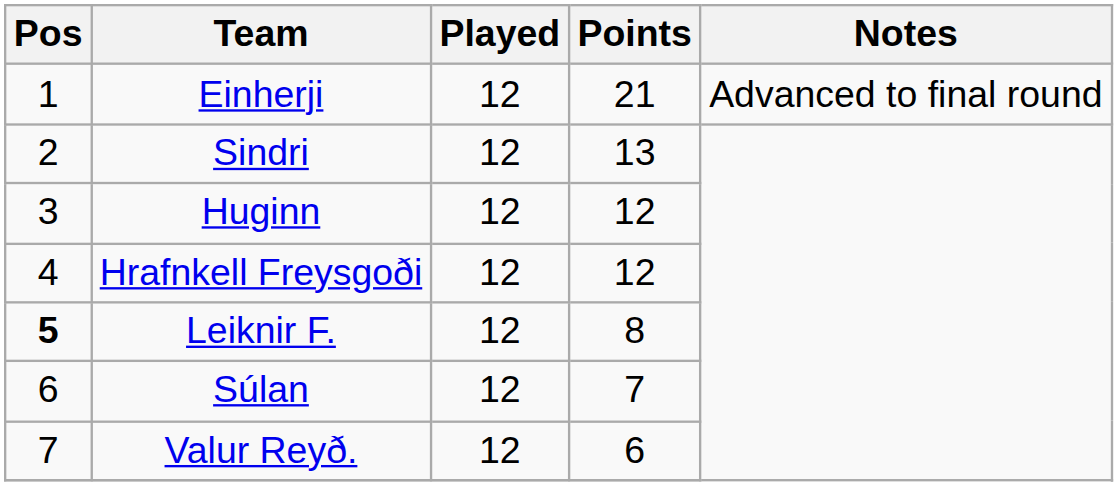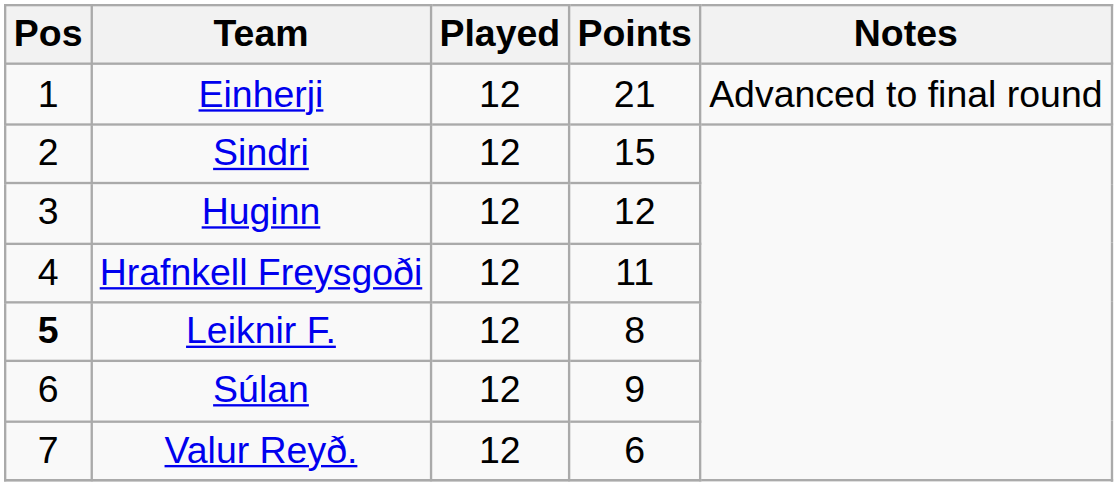 <table class="wikitable" style="text-align: center;">
 <tr>
 <th>Pos</th>
 <th>Team</th>
 <th>Played</th>
 <th>Points</th>
 <th>Notes</th>
 </tr>
 <tr>
 <td>1</td>
 <td><a href='#'>Einherji</a></td>
 <td>12</td>
 <td>21</td>
 <td align="center" rowspan="1">Advanced to final round</td>
 </tr>
 <tr>
 <td>2</td>
 <td><a href='#'>Sindri</a></td>
 <td>12</td>
-<td>13</td>
+<td>15</td>
 </tr>
 <tr>
 <td>3</td>
 <td><a href='#'>Huginn</a></td>
 <td>12</td>
 <td>12</td>
 </tr>
 <tr>
 <td>4</td>
 <td><a href='#'>Hrafnkell Freysgoði</a></td>
 <td>12</td>
-<td>12</td>
+<td>11</td>
 </tr>
 <tr>
 <td><strong>5</strong></td>
 <td><a href='#'>Leiknir F.</a></td>
 <td>12</td>
 <td>8</td>
 </tr>
 <tr>
 <td>6</td>
 <td><a href='#'>Súlan</a></td>
 <td>12</td>
-<td>7</td>
+<td>9</td>
 </tr>
 <tr>
 <td>7</td>
 <td><a href='#'>Valur Reyð.</a></td>
 <td>12</td>
 <td>6</td>
 </tr>
 <tr>
 </tr>
 </table>
